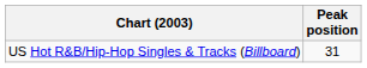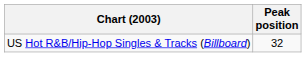 <table Class = "wikitable sortable">
 <tr>
 <th>Chart (2003)</th>
 <th>Peak<br>position</th>
 </tr>
 <tr>
 <td>US <a href='#'>Hot R&B/Hip-Hop Singles & Tracks</a> (<em><a href='#'>Billboard</a></em>)</td>
-<td align=center>31</td>
+<td align=center>32</td>
 </tr>
 </table>
